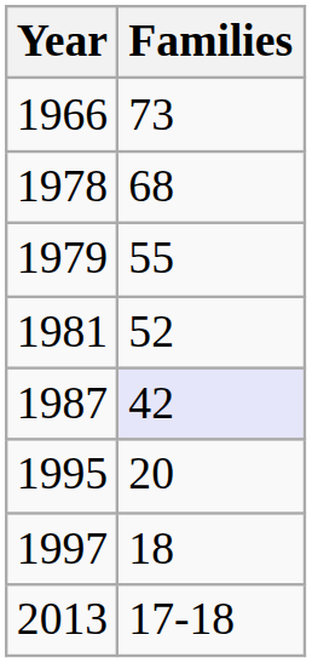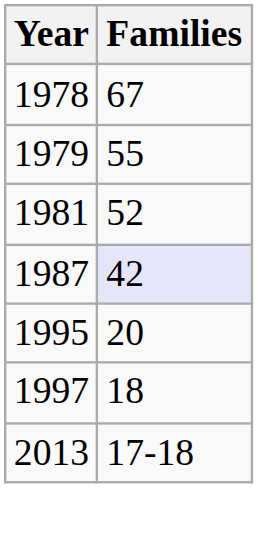 <table class="wikitable">
 <tr>
 <th>Year</th>
 <th>Families</th>
 </tr>
 <tr>
-<td>1966</td>
-<td>73</td>
-</tr>
-<tr>
 <td>1978</td>
-<td>68</td>
+<td>67</td>
 </tr>
 <tr>
 <td>1979</td>
 <td>55</td>
 </tr>
 <tr>
 <td>1981</td>
 <td>52</td>
 </tr>
 <tr>
 <td>1987</td>
 <td style="background: lavender;">42</td>
 </tr>
 <tr>
 <td>1995</td>
 <td>20</td>
 </tr>
 <tr>
 <td>1997</td>
 <td>18</td>
 </tr>
 <tr>
 <td>2013</td>
 <td>17-18</td>
 </tr>
 </table>
